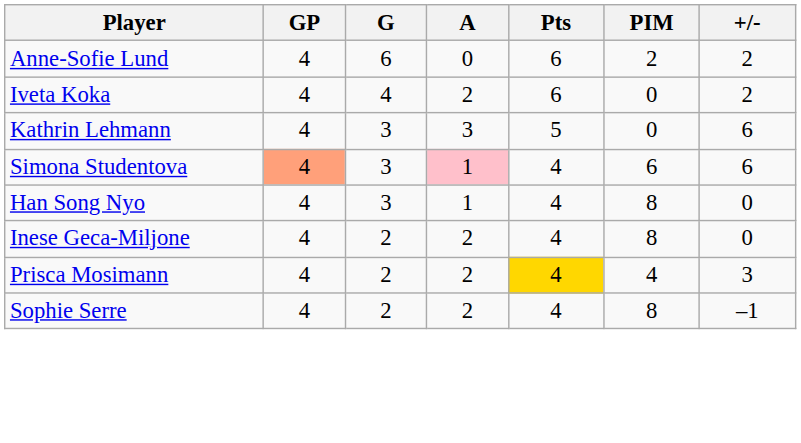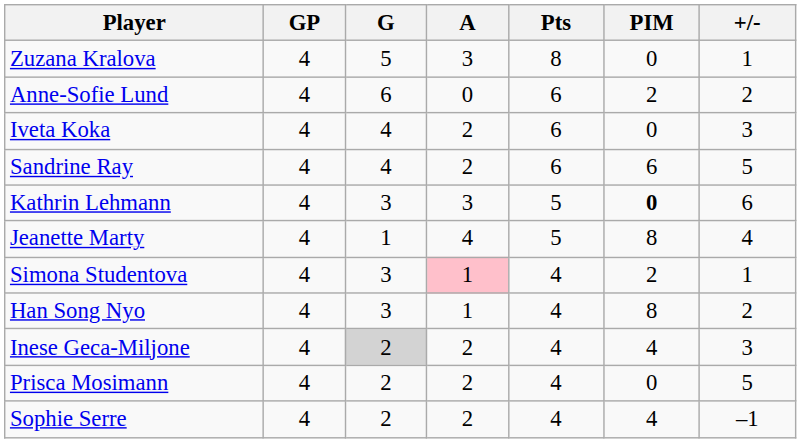 <table class="wikitable sortable" style="text-align:center;">
 <tr>
 <th width="175px">Player</th>
 <th width="50px">GP</th>
 <th width="50px">G</th>
 <th width="50px">A</th>
 <th width="60px">Pts</th>
 <th width="60px">PIM</th>
 <th width="60px">+/-</th>
+</tr>
+<tr align=center>
+<td align=left> <a href='#'>Zuzana Kralova</a></td>
+<td>4</td>
+<td>5</td>
+<td>3</td>
+<td>8</td>
+<td>0</td>
+<td>1</td>
 </tr>
 <tr align=center>
 <td align=left> <a href='#'>Anne-Sofie Lund</a></td>
 <td>4</td>
 <td>6</td>
 <td>0</td>
 <td>6</td>
 <td>2</td>
 <td>2</td>
 </tr>
 <tr align=center>
 <td align=left> <a href='#'>Iveta Koka</a></td>
 <td>4</td>
 <td>4</td>
 <td>2</td>
 <td>6</td>
 <td>0</td>
+<td>3</td>
+</tr>
+<tr align=center>
+<td align=left> <a href='#'>Sandrine Ray</a></td>
+<td>4</td>
+<td>4</td>
 <td>2</td>
+<td>6</td>
+<td>6</td>
+<td>5</td>
 </tr>
 <tr align=center>
 <td align=left> <a href='#'>Kathrin Lehmann</a></td>
 <td>4</td>
 <td>3</td>
 <td>3</td>
 <td>5</td>
-<td>0</td>
+<td><strong>0</strong></td>
 <td>6</td>
 </tr>
 <tr align=center>
+<td align=left> <a href='#'>Jeanette Marty</a></td>
+<td>4</td>
+<td>1</td>
+<td>4</td>
+<td>5</td>
+<td>8</td>
+<td>4</td>
+</tr>
+<tr align=center>
 <td align=left> <a href='#'>Simona Studentova</a></td>
-<td style="background: lightsalmon;">4</td>
+<td>4</td>
 <td>3</td>
 <td style="background: pink;">1</td>
 <td>4</td>
-<td>6</td>
-<td>6</td>
+<td>2</td>
+<td>1</td>
 </tr>
 <tr align=center>
 <td align=left> <a href='#'>Han Song Nyo</a></td>
 <td>4</td>
 <td>3</td>
 <td>1</td>
 <td>4</td>
 <td>8</td>
-<td>0</td>
+<td>2</td>
 </tr>
 <tr align=center>
 <td align=left> <a href='#'>Inese Geca-Miljone</a></td>
 <td>4</td>
-<td>2</td>
+<td style="background: lightgrey;">2</td>
 <td>2</td>
 <td>4</td>
-<td>8</td>
-<td>0</td>
+<td>4</td>
+<td>3</td>
 </tr>
 <tr align=center>
 <td align=left> <a href='#'>Prisca Mosimann</a></td>
 <td>4</td>
 <td>2</td>
 <td>2</td>
-<td style="background: gold;">4</td>
 <td>4</td>
-<td>3</td>
+<td>0</td>
+<td>5</td>
 </tr>
 <tr align=center>
 <td align=left> <a href='#'>Sophie Serre</a></td>
 <td>4</td>
 <td>2</td>
 <td>2</td>
 <td>4</td>
-<td>8</td>
+<td>4</td>
 <td>–1</td>
 </tr>
 </table>
